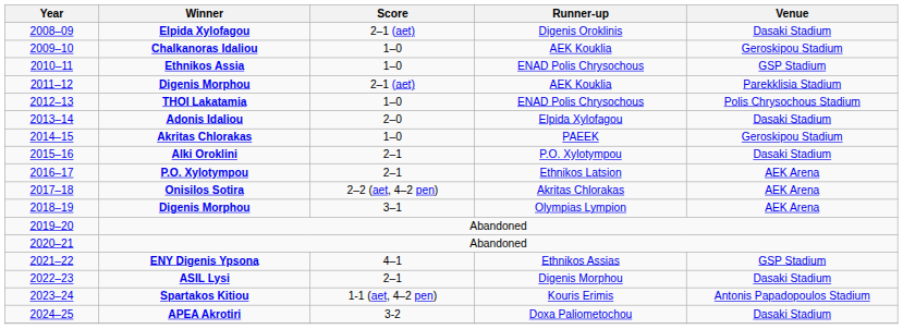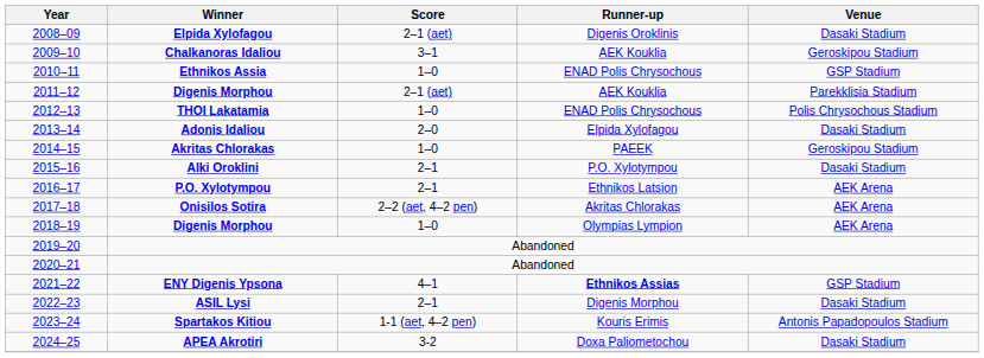 <table class="wikitable" style="text-align: center;">
 <tr>
 <th width=8%>Year</th>
 <th width=18%>Winner</th>
 <th width=14%>Score</th>
 <th width=18%>Runner-up</th>
 <th width=18%>Venue</th>
 </tr>
 <tr>
 <td><a href='#'>2008–09</a></td>
 <td><strong><a href='#'>Elpida Xylofagou</a></strong></td>
 <td>2–1 <a href='#'>(aet)</a></td>
 <td><a href='#'>Digenis Oroklinis</a></td>
 <td><a href='#'>Dasaki Stadium</a></td>
 </tr>
 <tr>
 <td><a href='#'>2009–10</a></td>
 <td><strong><a href='#'>Chalkanoras Idaliou</a></strong></td>
-<td>1–0</td>
+<td>3–1</td>
 <td><a href='#'>AEK Kouklia</a></td>
 <td><a href='#'>Geroskipou Stadium</a></td>
 </tr>
 <tr>
 <td><a href='#'>2010–11</a></td>
 <td><strong><a href='#'>Ethnikos Assia</a></strong></td>
 <td>1–0</td>
 <td><a href='#'>ENAD Polis Chrysochous</a></td>
 <td><a href='#'>GSP Stadium</a></td>
 </tr>
 <tr>
 <td><a href='#'>2011–12</a></td>
 <td><strong><a href='#'>Digenis Morphou</a></strong></td>
 <td>2–1 <a href='#'>(aet)</a></td>
 <td><a href='#'>AEK Kouklia</a></td>
 <td><a href='#'>Parekklisia Stadium</a></td>
 </tr>
 <tr>
 <td><a href='#'>2012–13</a></td>
 <td><strong><a href='#'>THOI Lakatamia</a></strong></td>
 <td>1–0</td>
 <td><a href='#'>ENAD Polis Chrysochous</a></td>
 <td><a href='#'>Polis Chrysochous Stadium</a></td>
 </tr>
 <tr>
 <td><a href='#'>2013–14</a></td>
 <td><strong><a href='#'>Adonis Idaliou</a></strong></td>
 <td>2–0</td>
 <td><a href='#'>Elpida Xylofagou</a></td>
 <td><a href='#'>Dasaki Stadium</a></td>
 </tr>
 <tr>
 <td><a href='#'>2014–15</a></td>
 <td><strong><a href='#'>Akritas Chlorakas</a></strong></td>
 <td>1–0</td>
 <td><a href='#'>PAEEK</a></td>
 <td><a href='#'>Geroskipou Stadium</a></td>
 </tr>
 <tr>
 <td><a href='#'>2015–16</a></td>
 <td><strong><a href='#'>Alki Oroklini</a></strong></td>
 <td>2–1</td>
 <td><a href='#'>P.O. Xylotympou</a></td>
 <td><a href='#'>Dasaki Stadium</a></td>
 </tr>
 <tr>
 <td><a href='#'>2016–17</a></td>
 <td><strong><a href='#'>P.O. Xylotympou</a></strong></td>
 <td>2–1</td>
 <td><a href='#'>Ethnikos Latsion</a></td>
 <td><a href='#'>AEK Arena</a></td>
 </tr>
 <tr>
 <td><a href='#'>2017–18</a></td>
 <td><strong><a href='#'>Onisilos Sotira</a></strong></td>
 <td>2–2 (<a href='#'>aet</a>, 4–2 <a href='#'>pen</a>)</td>
 <td><a href='#'>Akritas Chlorakas</a></td>
 <td><a href='#'>AEK Arena</a></td>
 </tr>
 <tr>
 <td><a href='#'>2018–19</a></td>
 <td><strong><a href='#'>Digenis Morphou</a></strong></td>
-<td>3–1</td>
+<td>1–0</td>
 <td><a href='#'>Olympias Lympion</a></td>
 <td><a href='#'>AEK Arena</a></td>
 </tr>
 <tr>
 <td><a href='#'>2019–20</a></td>
 <td colspan="4">Abandoned</td>
 </tr>
 <tr>
 <td><a href='#'>2020–21</a></td>
 <td colspan="4">Abandoned</td>
 </tr>
 <tr>
 <td><a href='#'>2021–22</a></td>
 <td><strong><a href='#'>ENY Digenis Ypsona</a></strong></td>
 <td>4–1</td>
-<td><a href='#'>Ethnikos Assias</a></td>
+<td><strong><a href='#'>Ethnikos Assias</a></strong></td>
 <td><a href='#'>GSP Stadium</a></td>
 </tr>
 <tr>
 <td><a href='#'>2022–23</a></td>
 <td><strong><a href='#'>ASIL Lysi</a></strong></td>
 <td>2–1</td>
 <td><a href='#'>Digenis Morphou</a></td>
 <td><a href='#'>Dasaki Stadium</a></td>
 </tr>
 <tr>
 <td><a href='#'>2023–24</a></td>
 <td><strong><a href='#'>Spartakos Kitiou</a></strong></td>
 <td>1-1 (<a href='#'>aet</a>, 4–2 <a href='#'>pen</a>)</td>
 <td><a href='#'>Kouris Erimis</a></td>
 <td><a href='#'>Antonis Papadopoulos Stadium</a></td>
 </tr>
 <tr>
 <td><a href='#'>2024–25</a></td>
 <td><strong> <a href='#'>APEA Akrotiri</a></strong></td>
 <td>3-2</td>
 <td><a href='#'>Doxa Paliometochou</a></td>
 <td><a href='#'>Dasaki Stadium</a></td>
 </tr>
 <tr>
 </tr>
 </table>
